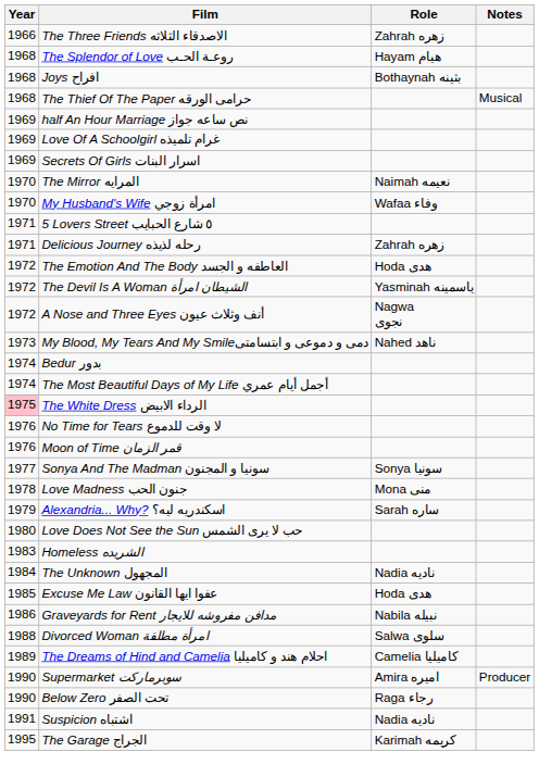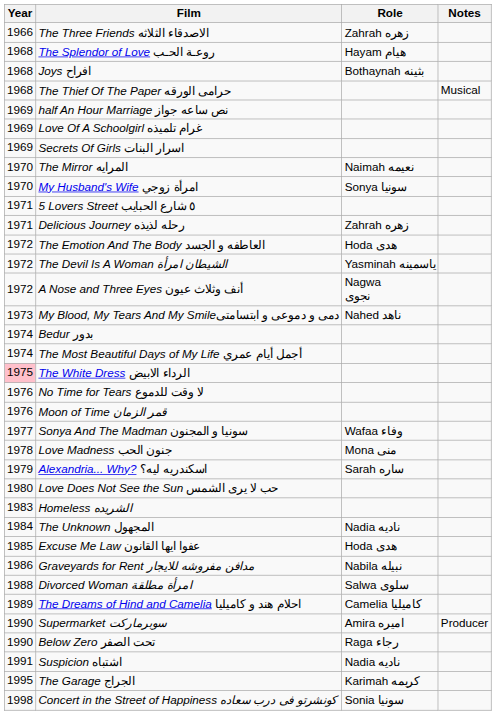 <table Class="wikitable sortable">
 <tr>
 <th>Year</th>
 <th>Film</th>
 <th>Role</th>
 <th class="unsortable">Notes</th>
 </tr>
 <tr>
 <td>1966</td>
 <td><em>The Three Friends</em> الاصدقاء الثلاثه</td>
 <td>Zahrah زهره</td>
 <td></td>
 </tr>
 <tr>
 <td>1968</td>
 <td><em><a href='#'>The Splendor of Love</a></em> روعـة الحـب</td>
 <td>Hayam  هيام</td>
 <td></td>
 </tr>
 <tr>
 <td>1968</td>
 <td><em>Joys</em>  افراح</td>
 <td>Bothaynah بثينه</td>
 <td></td>
 </tr>
 <tr>
 <td>1968</td>
 <td><em>The Thief Of The Paper</em> حرامى الورقه</td>
 <td></td>
 <td>Musical</td>
 </tr>
 <tr>
 <td>1969</td>
 <td><em> half An Hour Marriage</em> نص ساعه جواز</td>
 <td></td>
 <td></td>
 </tr>
 <tr>
 <td>1969</td>
 <td><em>Love Of A Schoolgirl</em> غرام تلميذه</td>
 <td></td>
 <td></td>
 </tr>
 <tr>
 <td>1969</td>
 <td><em>Secrets Of Girls</em> اسرار البنات</td>
 <td></td>
 <td></td>
 </tr>
 <tr>
 <td>1970</td>
 <td><em>The Mirror</em> المرايه</td>
 <td>Naimah نعيمه</td>
 <td></td>
 </tr>
 <tr>
 <td>1970</td>
 <td><em><a href='#'>My Husband's Wife</a></em> امرأة زوجي</td>
-<td>Wafaa  وفاء</td>
+<td>Sonya سونيا</td>
 <td></td>
 </tr>
 <tr>
 <td>1971</td>
 <td><em>5 Lovers Street</em> ٥ شارع الحبايب</td>
 <td></td>
 <td></td>
 </tr>
 <tr>
 <td>1971</td>
 <td><em>Delicious Journey</em> رحله لذيذه</td>
 <td>Zahrah زهره</td>
 <td></td>
 </tr>
 <tr>
 <td>1972</td>
 <td><em> The Emotion And The Body</em> العاطفه و الجسد</td>
 <td>Hoda هدى</td>
 <td></td>
 </tr>
 <tr>
 <td>1972</td>
 <td><em>The Devil Is A Woman الشيطان امرأة</em></td>
 <td>Yasminah ياسمينه</td>
 <td></td>
 </tr>
 <tr>
 <td>1972</td>
 <td><em>A Nose and Three Eyes</em> أنف وثلاث عيون</td>
 <td>Nagwa<br>نجوى</td>
 <td></td>
 </tr>
 <tr>
 <td>1973</td>
 <td><em>My Blood, My Tears And My Smile</em>دمى و دموعى و ابتسامتى</td>
 <td>Nahed ناهد</td>
 <td></td>
 </tr>
 <tr>
 <td>1974</td>
 <td><em>Bedur</em>  بدور</td>
 <td></td>
 <td></td>
 </tr>
 <tr>
 <td>1974</td>
 <td><em>The Most Beautiful Days of My Life</em>  أجمل أيام عمري</td>
 <td></td>
 <td></td>
 </tr>
 <tr>
 <td style="background: pink;">1975</td>
 <td><em><a href='#'>The White Dress</a></em>    الرداء الابيض</td>
 <td></td>
 <td></td>
 </tr>
 <tr>
 <td>1976</td>
 <td><em>No Time for Tears</em>     لا وقت للدموع</td>
 <td></td>
 <td></td>
 </tr>
 <tr>
 <td>1976</td>
 <td><em>Moon of Time  قمر الزمان</em></td>
 <td></td>
 <td></td>
 </tr>
 <tr>
 <td>1977</td>
 <td><em>Sonya And The Madman</em> سونيا و المجنون</td>
-<td>Sonya سونيا</td>
+<td>Wafaa  وفاء</td>
 <td></td>
 </tr>
 <tr>
 <td>1978</td>
 <td><em>Love Madness </em> جنون الحب</td>
 <td>Mona منى</td>
 <td></td>
 </tr>
 <tr>
 <td>1979</td>
 <td><em><a href='#'>Alexandria... Why?</a></em> اسكندريه ليه؟</td>
 <td>Sarah ساره</td>
 <td></td>
 </tr>
 <tr>
 <td>1980</td>
 <td><em>Love Does Not See the Sun </em>   حب لا يرى الشمس</td>
 <td></td>
 <td></td>
 </tr>
 <tr>
 <td>1983</td>
 <td><em>Homeless الشريده</em></td>
 <td></td>
 <td></td>
 </tr>
 <tr>
 <td>1984</td>
 <td><em>The Unknown</em> المجهول</td>
 <td>Nadia ناديه</td>
 <td></td>
 </tr>
 <tr>
 <td>1985</td>
 <td><em>Excuse Me Law</em>  عفوا ايها القانون</td>
 <td>Hoda هدى</td>
 <td></td>
 </tr>
 <tr>
 <td>1986</td>
 <td><em>Graveyards for Rent مدافن مفروشه للايجار</em></td>
 <td>Nabila نبيله</td>
 <td></td>
 </tr>
 <tr>
 <td>1988</td>
 <td><em>Divorced Woman امرأة مطلقة</em></td>
 <td>Salwa سلوى</td>
 <td></td>
 </tr>
 <tr>
 <td>1989</td>
 <td><em><a href='#'>The Dreams of Hind and Camelia</a></em> احلام هند و كاميليا</td>
 <td>Camelia كاميليا</td>
 <td></td>
 </tr>
 <tr>
 <td>1990</td>
 <td><em>Supermarket سوبرماركت</em></td>
 <td>Amira اميره</td>
 <td>Producer</td>
 </tr>
 <tr>
 <td>1990</td>
 <td><em>Below Zero </em>  تحت الصفر</td>
 <td>Raga رجاء</td>
 <td></td>
 </tr>
 <tr>
 <td>1991</td>
 <td><em>Suspicion</em> اشتباه</td>
 <td>Nadia ناديه</td>
 <td></td>
 </tr>
 <tr>
 <td>1995</td>
 <td><em>The Garage</em>  الجراج</td>
 <td>Karimah  كريمه</td>
 <td></td>
 </tr>
+<tr>
+<td>1998</td>
+<td><em>Concert in the Street of Happiness كونشرتو فى درب سعاده</em></td>
+<td>Sonia سونيا</td>
+<td></td>
+</tr>
 </table>
